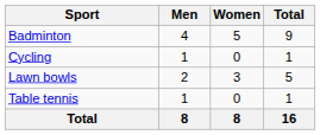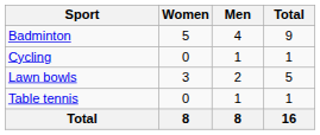 <table class="wikitable sortable" style="text-align:center;">
 <tr>
 <th width=180>Sport</th>
+<th width=55>Women</th>
 <th width=55>Men</th>
-<th width=55>Women</th>
 <th width=55>Total</th>
 </tr>
 <tr>
 <td align=left><a href='#'>Badminton</a></td>
+<td>5</td>
 <td>4</td>
-<td>5</td>
 <td>9</td>
 </tr>
 <tr>
 <td align=left><a href='#'>Cycling</a></td>
+<td>0</td>
 <td>1</td>
-<td>0</td>
 <td>1</td>
 </tr>
 <tr>
 <td align=left><a href='#'>Lawn bowls</a></td>
+<td>3</td>
 <td>2</td>
-<td>3</td>
 <td>5</td>
 </tr>
 <tr>
 <td align=left><a href='#'>Table tennis</a></td>
+<td>0</td>
 <td>1</td>
-<td>0</td>
 <td>1</td>
 </tr>
 <tr>
 <th>Total</th>
 <th>8</th>
 <th>8</th>
 <th>16</th>
 </tr>
 </table>
